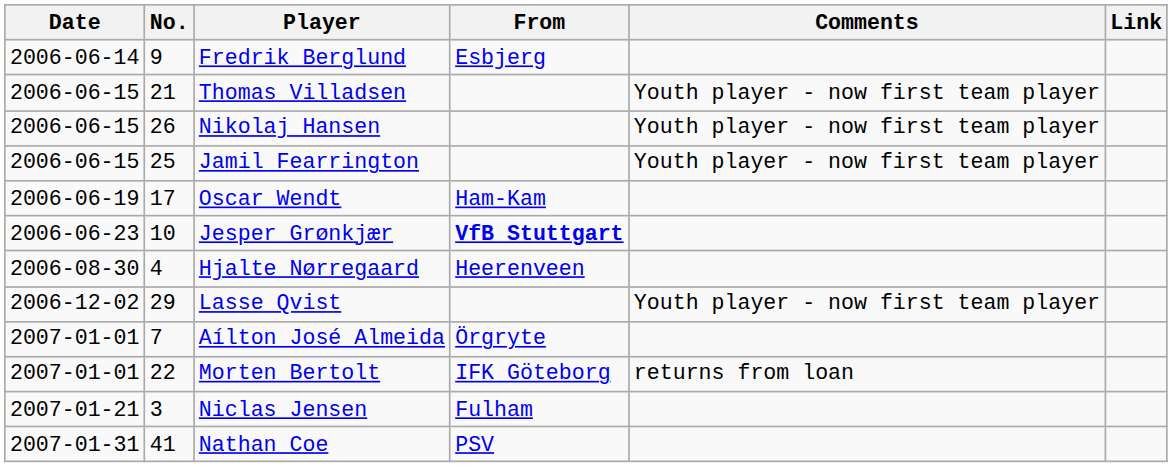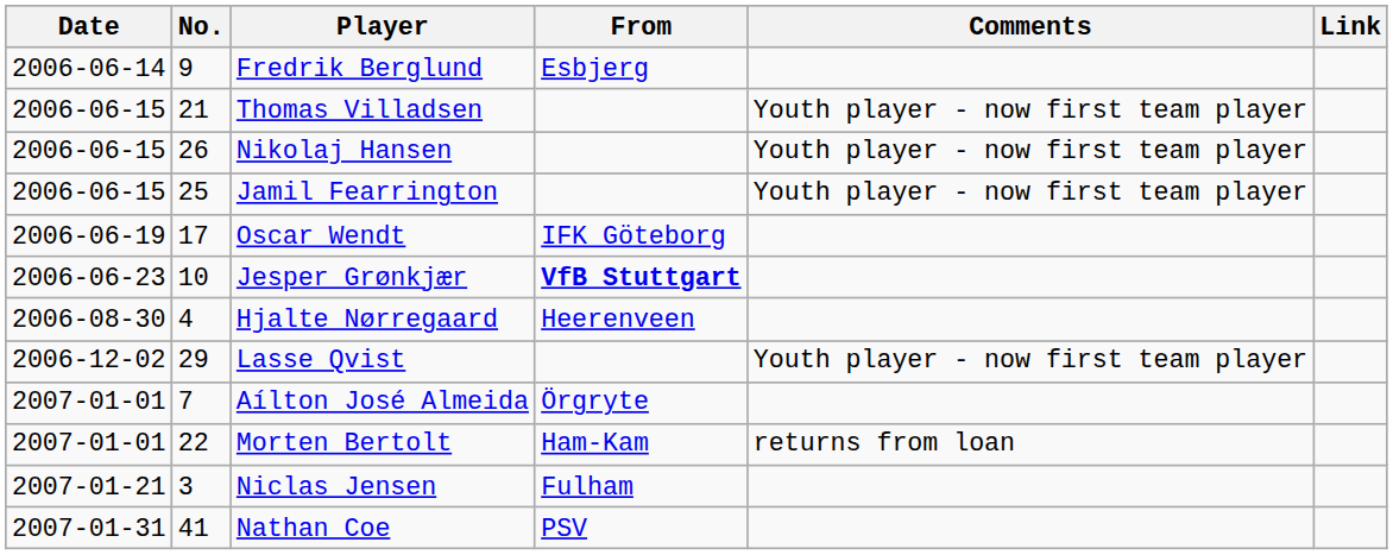 <table class="wikitable" style="text-align: left;">
 <tr>
 <th>Date</th>
 <th>No.</th>
 <th>Player</th>
 <th>From</th>
 <th>Comments</th>
 <th>Link</th>
 </tr>
 <tr>
 <td>2006-06-14</td>
 <td>9</td>
 <td><a href='#'>Fredrik Berglund</a></td>
 <td><a href='#'>Esbjerg</a></td>
 <td></td>
 <td></td>
 </tr>
 <tr>
 <td>2006-06-15</td>
 <td>21</td>
 <td><a href='#'>Thomas Villadsen</a></td>
 <td></td>
 <td>Youth player - now first team player</td>
 <td></td>
 </tr>
 <tr>
 <td>2006-06-15</td>
 <td>26</td>
 <td><a href='#'>Nikolaj Hansen</a></td>
 <td></td>
 <td>Youth player - now first team player</td>
 <td></td>
 </tr>
 <tr>
 <td>2006-06-15</td>
 <td>25</td>
 <td><a href='#'>Jamil Fearrington</a></td>
 <td></td>
 <td>Youth player - now first team player</td>
 <td></td>
 </tr>
 <tr>
 <td>2006-06-19</td>
 <td>17</td>
 <td><a href='#'>Oscar Wendt</a></td>
-<td><a href='#'>Ham-Kam</a></td>
+<td><a href='#'>IFK Göteborg</a></td>
 <td></td>
 <td></td>
 </tr>
 <tr>
 <td>2006-06-23</td>
 <td>10</td>
 <td><a href='#'>Jesper Grønkjær</a></td>
 <td><strong><a href='#'>VfB Stuttgart</a></strong></td>
 <td></td>
 <td></td>
 </tr>
 <tr>
 <td>2006-08-30</td>
 <td>4</td>
 <td><a href='#'>Hjalte Nørregaard</a></td>
 <td><a href='#'>Heerenveen</a></td>
 <td></td>
 <td></td>
 </tr>
 <tr>
 <td>2006-12-02</td>
 <td>29</td>
 <td><a href='#'>Lasse Qvist</a></td>
 <td></td>
 <td>Youth player - now first team player</td>
 <td></td>
 </tr>
 <tr>
 <td>2007-01-01</td>
 <td>7</td>
 <td><a href='#'>Aílton José Almeida</a></td>
 <td><a href='#'>Örgryte</a></td>
 <td></td>
 <td></td>
 </tr>
 <tr>
 <td>2007-01-01</td>
 <td>22</td>
 <td><a href='#'>Morten Bertolt</a></td>
-<td><a href='#'>IFK Göteborg</a></td>
+<td><a href='#'>Ham-Kam</a></td>
 <td>returns from loan</td>
 <td></td>
 </tr>
 <tr>
 <td>2007-01-21</td>
 <td>3</td>
 <td><a href='#'>Niclas Jensen</a></td>
 <td><a href='#'>Fulham</a></td>
 <td></td>
 <td></td>
 </tr>
 <tr>
 <td>2007-01-31</td>
 <td>41</td>
 <td><a href='#'>Nathan Coe</a></td>
 <td><a href='#'>PSV</a></td>
 <td></td>
 <td></td>
 </tr>
 </table>
